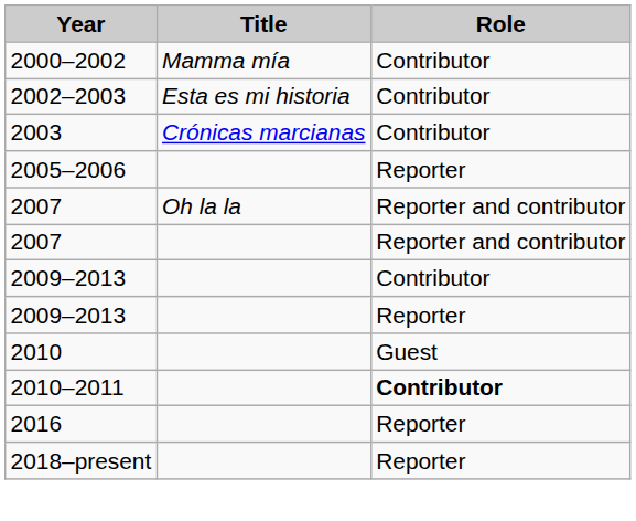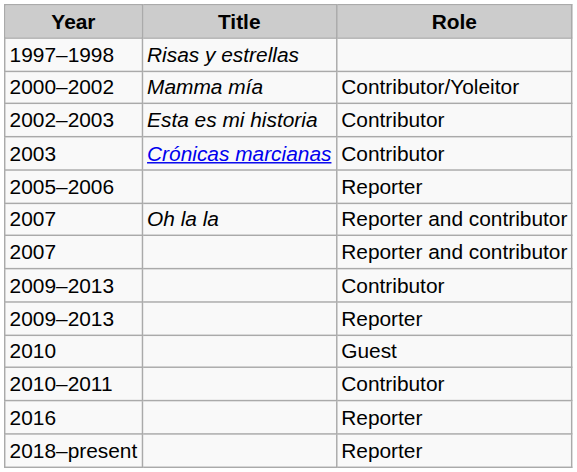 <table class="wikitable" style="font-size:90%;">
 <tr>
 <th style="background: #CCCCCC;">Year</th>
 <th style="background: #CCCCCC;">Title</th>
 <th style="background: #CCCCCC;">Role</th>
 </tr>
 <tr>
+<td>1997–1998</td>
+<td><em>Risas y estrellas</em></td>
+<td></td>
+</tr>
+<tr>
 <td>2000–2002</td>
 <td><em>Mamma mía</em></td>
-<td>Contributor</td>
+<td>Contributor/Yoleitor</td>
 </tr>
 <tr>
 <td>2002–2003</td>
 <td><em>Esta es mi historia</em></td>
 <td>Contributor</td>
 </tr>
 <tr>
 <td>2003</td>
 <td><em><a href='#'>Crónicas marcianas</a></em></td>
 <td>Contributor</td>
 </tr>
 <tr>
 <td>2005–2006</td>
 <td><em></em></td>
 <td>Reporter</td>
 </tr>
 <tr>
 <td>2007</td>
 <td><em>Oh la la</em></td>
 <td>Reporter and contributor</td>
 </tr>
 <tr>
 <td>2007</td>
 <td><em></em></td>
 <td>Reporter and contributor</td>
 </tr>
 <tr>
 <td>2009–2013</td>
 <td><em></em></td>
 <td>Contributor</td>
 </tr>
 <tr>
 <td>2009–2013</td>
 <td><em></em></td>
 <td>Reporter</td>
 </tr>
 <tr>
 <td>2010</td>
 <td><em></em></td>
 <td>Guest</td>
 </tr>
 <tr>
 <td>2010–2011</td>
 <td><em></em></td>
-<td><strong>Contributor</strong></td>
+<td>Contributor</td>
 </tr>
 <tr>
 <td>2016</td>
 <td><em></em></td>
 <td>Reporter</td>
 </tr>
 <tr>
 <td>2018–present</td>
 <td><em></em></td>
 <td>Reporter</td>
 </tr>
 </table>
